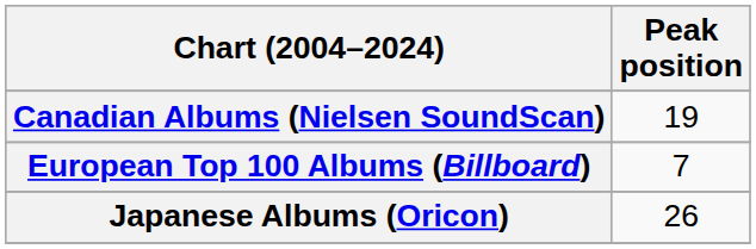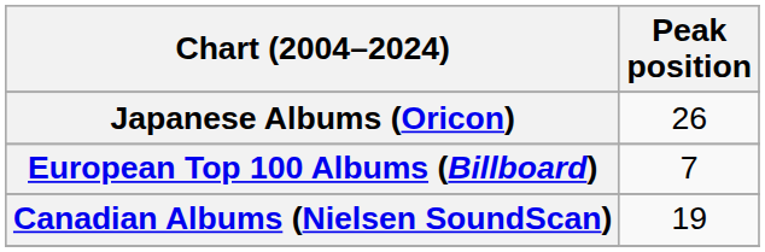 <table class="wikitable sortable plainrowheaders" style="text-align:center">
 <tr>
 <th scope="col">Chart (2004–2024)</th>
 <th scope="col">Peak<br>position</th>
 </tr>
 <tr>
 </tr>
 <tr>
 </tr>
 <tr>
 </tr>
 <tr>
-<th scope="row"><a href='#'>Canadian Albums</a> (<a href='#'>Nielsen SoundScan</a>)</th>
-<td>19</td>
+<th scope="row">Japanese Albums (<a href='#'>Oricon</a>)</th>
+<td>26</td>
 </tr>
 <tr>
 </tr>
 <tr>
 <th scope="row"><a href='#'>European Top 100 Albums</a> (<em><a href='#'>Billboard</a></em>)</th>
 <td>7</td>
 </tr>
 <tr>
 </tr>
 <tr>
 </tr>
 <tr>
 </tr>
 <tr>
 </tr>
 <tr>
-<th scope="row">Japanese Albums (<a href='#'>Oricon</a>)</th>
-<td>26</td>
+<th scope="row"><a href='#'>Canadian Albums</a> (<a href='#'>Nielsen SoundScan</a>)</th>
+<td>19</td>
 </tr>
 <tr>
 </tr>
 <tr>
 </tr>
 <tr>
 </tr>
 <tr>
 </tr>
 <tr>
 </tr>
 <tr>
 </tr>
 <tr>
 </tr>
 </table>
